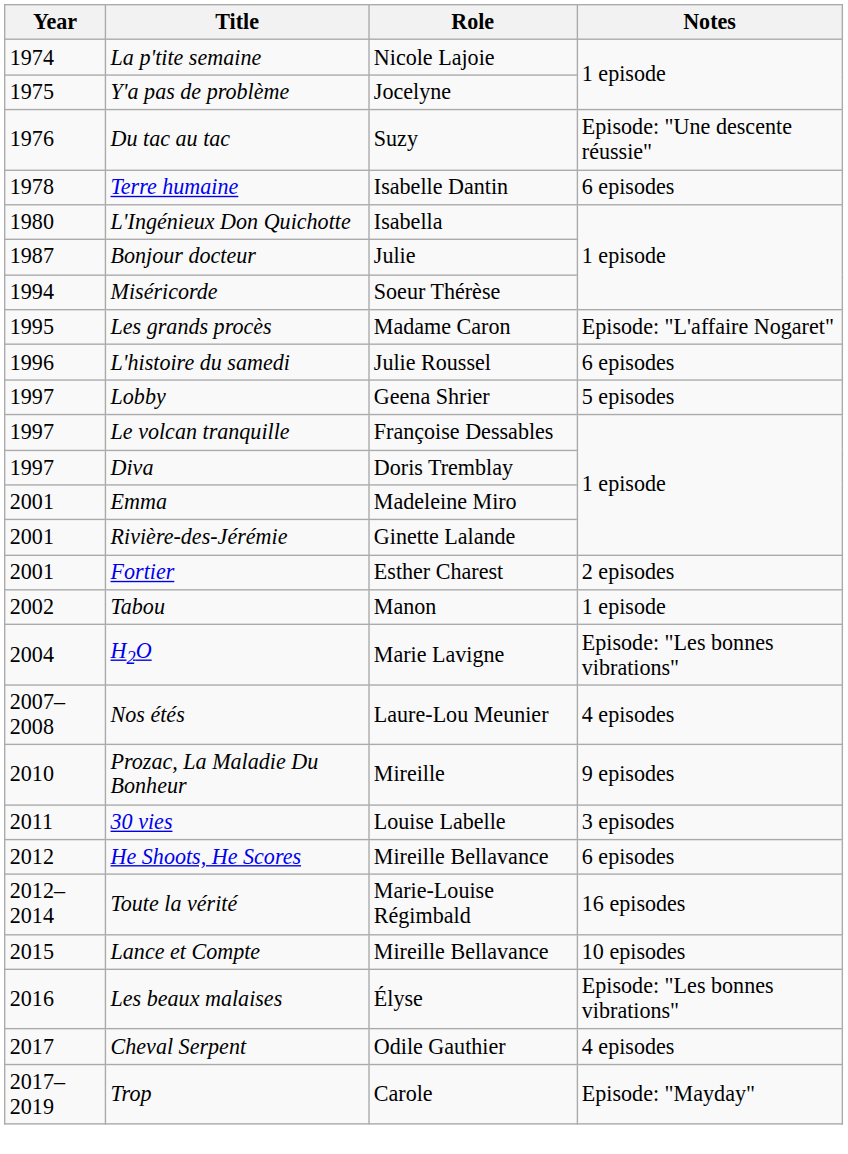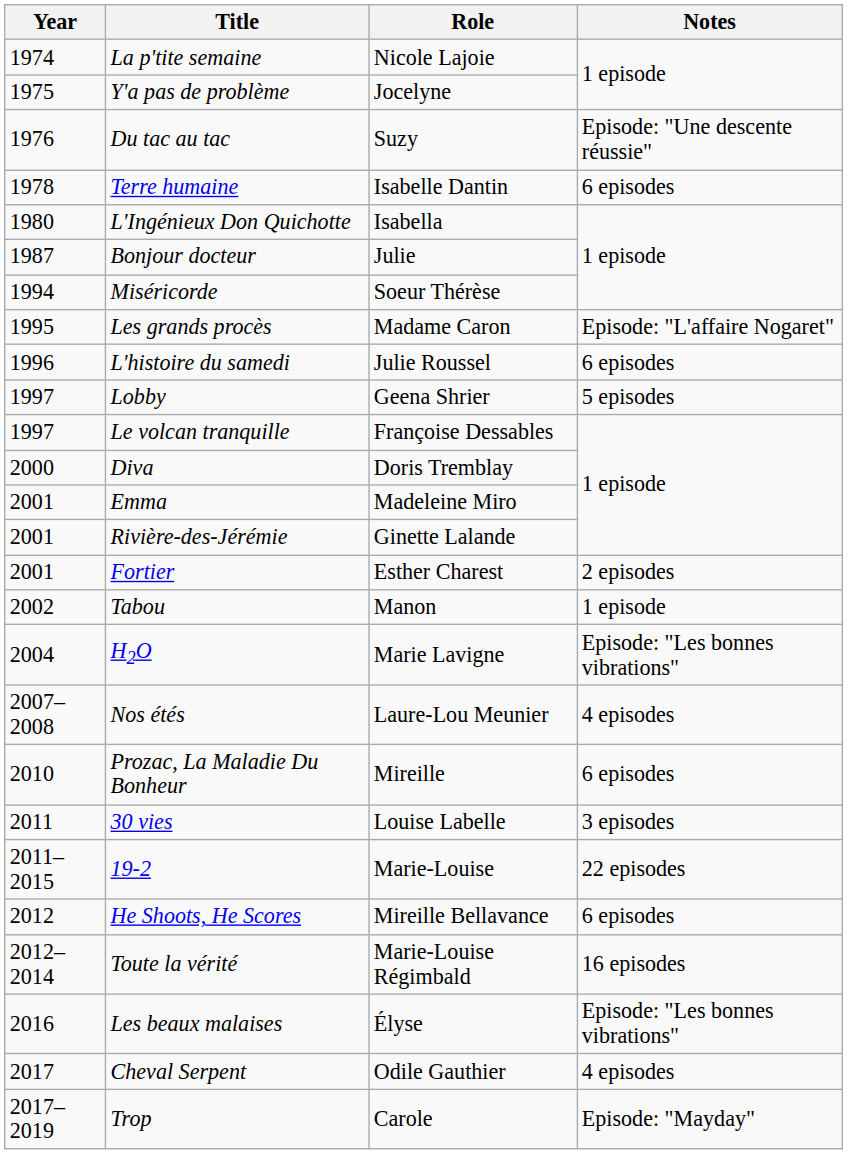 <table class="wikitable sortable">
 <tr>
 <th>Year</th>
 <th>Title</th>
 <th>Role</th>
 <th>Notes</th>
 </tr>
 <tr>
 <td>1974</td>
 <td><em>La p'tite semaine</em></td>
 <td>Nicole Lajoie</td>
 <td rowspan="2">1 episode</td>
 </tr>
 <tr>
 <td>1975</td>
 <td><em>Y'a pas de problème</em></td>
 <td>Jocelyne</td>
 </tr>
 <tr>
 <td>1976</td>
 <td><em>Du tac au tac</em></td>
 <td>Suzy</td>
 <td>Episode: "Une descente réussie"</td>
 </tr>
 <tr>
 <td>1978</td>
 <td><em><a href='#'>Terre humaine</a></em></td>
 <td>Isabelle Dantin</td>
 <td>6 episodes</td>
 </tr>
 <tr>
 <td>1980</td>
 <td><em>L'Ingénieux Don Quichotte</em></td>
 <td>Isabella</td>
 <td rowspan="3">1 episode</td>
 </tr>
 <tr>
 <td>1987</td>
 <td><em>Bonjour docteur</em></td>
 <td>Julie</td>
 </tr>
 <tr>
 <td>1994</td>
 <td><em>Miséricorde</em></td>
 <td>Soeur Thérèse</td>
 </tr>
 <tr>
 <td>1995</td>
 <td><em>Les grands procès</em></td>
 <td>Madame Caron</td>
 <td>Episode: "L'affaire Nogaret"</td>
 </tr>
 <tr>
 <td>1996</td>
 <td><em>L'histoire du samedi</em></td>
 <td>Julie Roussel</td>
 <td>6 episodes</td>
 </tr>
 <tr>
 <td>1997</td>
 <td><em>Lobby</em></td>
 <td>Geena Shrier</td>
 <td>5 episodes</td>
 </tr>
 <tr>
 <td>1997</td>
 <td><em>Le volcan tranquille</em></td>
 <td>Françoise Dessables</td>
 <td rowspan="4">1 episode</td>
 </tr>
 <tr>
-<td>1997</td>
+<td>2000</td>
 <td><em>Diva</em></td>
 <td>Doris Tremblay</td>
 </tr>
 <tr>
 <td>2001</td>
 <td><em>Emma</em></td>
 <td>Madeleine Miro</td>
 </tr>
 <tr>
 <td>2001</td>
 <td><em>Rivière-des-Jérémie</em></td>
 <td>Ginette Lalande</td>
 </tr>
 <tr>
 <td>2001</td>
 <td><a href='#'><em>Fortier</em></a></td>
 <td>Esther Charest</td>
 <td>2 episodes</td>
 </tr>
 <tr>
 <td>2002</td>
 <td><em>Tabou</em></td>
 <td>Manon</td>
 <td>1 episode</td>
 </tr>
 <tr>
 <td>2004</td>
 <td><a href='#'><em>H<sub>2</sub>O</em></a></td>
 <td>Marie Lavigne</td>
 <td>Episode: "Les bonnes vibrations"</td>
 </tr>
 <tr>
 <td>2007–2008</td>
 <td><em>Nos étés</em></td>
 <td>Laure-Lou Meunier</td>
 <td>4 episodes</td>
 </tr>
 <tr>
 <td>2010</td>
 <td><em>Prozac, La Maladie Du Bonheur</em></td>
 <td>Mireille</td>
-<td>9 episodes</td>
+<td>6 episodes</td>
 </tr>
 <tr>
 <td>2011</td>
 <td><em><a href='#'>30 vies</a></em></td>
 <td>Louise Labelle</td>
 <td>3 episodes</td>
+</tr>
+<tr>
+<td>2011–2015</td>
+<td><a href='#'><em>19-2</em></a></td>
+<td>Marie-Louise</td>
+<td>22 episodes</td>
 </tr>
 <tr>
 <td>2012</td>
 <td><em><a href='#'>He Shoots, He Scores</a></em></td>
 <td>Mireille Bellavance</td>
 <td>6 episodes</td>
 </tr>
 <tr>
 <td>2012–2014</td>
 <td><em>Toute la vérité</em></td>
 <td>Marie-Louise Régimbald</td>
 <td>16 episodes</td>
-</tr>
-<tr>
-<td>2015</td>
-<td><em>Lance et Compte</em></td>
-<td>Mireille Bellavance</td>
-<td>10 episodes</td>
 </tr>
 <tr>
 <td>2016</td>
 <td><em>Les beaux malaises</em></td>
 <td>Élyse</td>
 <td>Episode: "Les bonnes vibrations"</td>
 </tr>
 <tr>
 <td>2017</td>
 <td><em>Cheval Serpent</em></td>
 <td>Odile Gauthier</td>
 <td>4 episodes</td>
 </tr>
 <tr>
 <td>2017–2019</td>
 <td><em>Trop</em></td>
 <td>Carole</td>
 <td>Episode: "Mayday"</td>
 </tr>
 </table>
